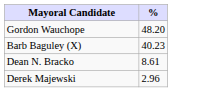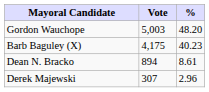 <table class="wikitable">
 <tr>
 <th style="background:#ddf; width:200px;">Mayoral Candidate </th>
+<th style="background:#ddf; width:50px;">Vote</th>
 <th style="background:#ddf; width:30px;">%</th>
 </tr>
 <tr>
 <td>Gordon Wauchope</td>
+<td>5,003</td>
 <td>48.20</td>
 </tr>
 <tr>
 <td>Barb Baguley (X)</td>
+<td>4,175</td>
 <td>40.23</td>
 </tr>
 <tr>
 <td>Dean N. Bracko</td>
+<td>894</td>
 <td>8.61</td>
 </tr>
 <tr>
 <td>Derek Majewski</td>
+<td>307</td>
 <td>2.96</td>
 </tr>
 </table>
